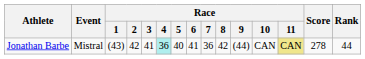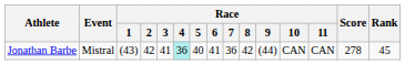 <table class=wikitable style="font-size:90%">
 <tr>
 <th rowspan="2">Athlete</th>
 <th rowspan="2">Event</th>
 <th colspan="11">Race</th>
 <th rowspan="2">Score</th>
 <th rowspan="2">Rank</th>
 </tr>
 <tr>
 <th>1</th>
 <th>2</th>
 <th>3</th>
 <th>4</th>
 <th>5</th>
 <th>6</th>
 <th>7</th>
 <th>8</th>
 <th>9</th>
 <th>10</th>
 <th>11</th>
 </tr>
 <tr>
 <td><a href='#'>Jonathan Barbe</a></td>
 <td>Mistral</td>
 <td>(43)</td>
 <td>42</td>
 <td>41</td>
 <td style="background: paleturquoise;">36</td>
 <td>40</td>
 <td>41</td>
 <td>36</td>
 <td>42</td>
 <td>(44)</td>
 <td>CAN</td>
-<td style="background: khaki;">CAN</td>
+<td>CAN</td>
 <td align=center>278</td>
-<td align=center>44</td>
+<td align=center>45</td>
 </tr>
 </table>
